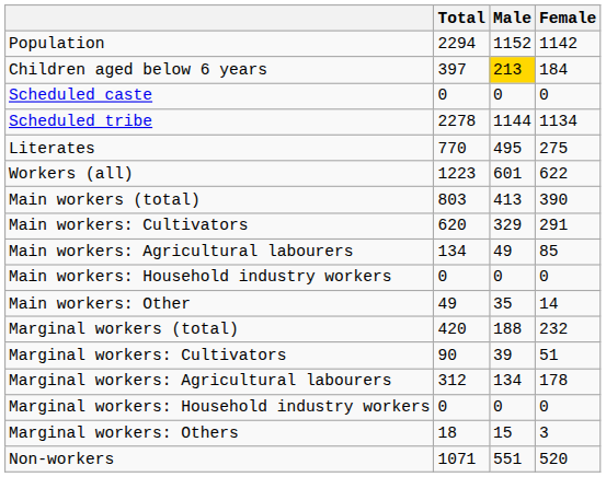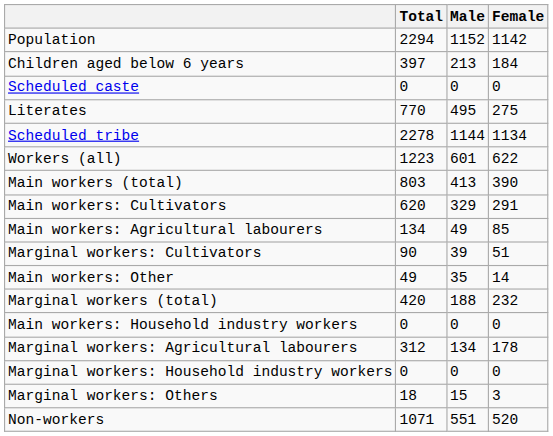 <table class="wikitable sortable">
 <tr>
 <th></th>
 <th>Total</th>
 <th>Male</th>
 <th>Female</th>
 </tr>
 <tr>
 <td>Population</td>
 <td>2294</td>
 <td>1152</td>
 <td>1142</td>
 </tr>
 <tr>
 <td>Children aged below 6 years</td>
 <td>397</td>
-<td style="background: gold;">213</td>
+<td>213</td>
 <td>184</td>
 </tr>
 <tr>
 <td><a href='#'>Scheduled caste</a></td>
 <td>0</td>
 <td>0</td>
 <td>0</td>
 </tr>
 <tr>
+<td>Literates</td>
+<td>770</td>
+<td>495</td>
+<td>275</td>
+</tr>
+<tr>
 <td><a href='#'>Scheduled tribe</a></td>
 <td>2278</td>
 <td>1144</td>
 <td>1134</td>
-</tr>
-<tr>
-<td>Literates</td>
-<td>770</td>
-<td>495</td>
-<td>275</td>
 </tr>
 <tr>
 <td>Workers (all)</td>
 <td>1223</td>
 <td>601</td>
 <td>622</td>
 </tr>
 <tr>
 <td>Main workers (total)</td>
 <td>803</td>
 <td>413</td>
 <td>390</td>
 </tr>
 <tr>
 <td>Main workers: Cultivators</td>
 <td>620</td>
 <td>329</td>
 <td>291</td>
 </tr>
 <tr>
 <td>Main workers: Agricultural labourers</td>
 <td>134</td>
 <td>49</td>
 <td>85</td>
 </tr>
 <tr>
-<td>Main workers: Household industry workers</td>
-<td>0</td>
-<td>0</td>
-<td>0</td>
+<td>Marginal workers: Cultivators</td>
+<td>90</td>
+<td>39</td>
+<td>51</td>
 </tr>
 <tr>
 <td>Main workers: Other</td>
 <td>49</td>
 <td>35</td>
 <td>14</td>
 </tr>
 <tr>
 <td>Marginal workers (total)</td>
 <td>420</td>
 <td>188</td>
 <td>232</td>
 </tr>
 <tr>
-<td>Marginal workers: Cultivators</td>
-<td>90</td>
-<td>39</td>
-<td>51</td>
+<td>Main workers: Household industry workers</td>
+<td>0</td>
+<td>0</td>
+<td>0</td>
 </tr>
 <tr>
 <td>Marginal workers: Agricultural labourers</td>
 <td>312</td>
 <td>134</td>
 <td>178</td>
 </tr>
 <tr>
 <td>Marginal workers: Household industry workers</td>
 <td>0</td>
 <td>0</td>
 <td>0</td>
 </tr>
 <tr>
 <td>Marginal workers: Others</td>
 <td>18</td>
 <td>15</td>
 <td>3</td>
 </tr>
 <tr>
 <td>Non-workers</td>
 <td>1071</td>
 <td>551</td>
 <td>520</td>
 </tr>
 </table>
